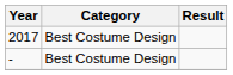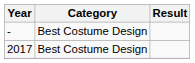 <table class="wikitable">
 <tr>
 <th>Year</th>
 <th>Category</th>
 <th>Result</th>
 </tr>
 <tr>
-<td>2017</td>
+<td>-</td>
 <td>Best Costume Design</td>
 <td></td>
 </tr>
 <tr>
-<td>-</td>
+<td>2017</td>
 <td>Best Costume Design</td>
 <td></td>
 </tr>
 <tr>
 </tr>
 </table>
